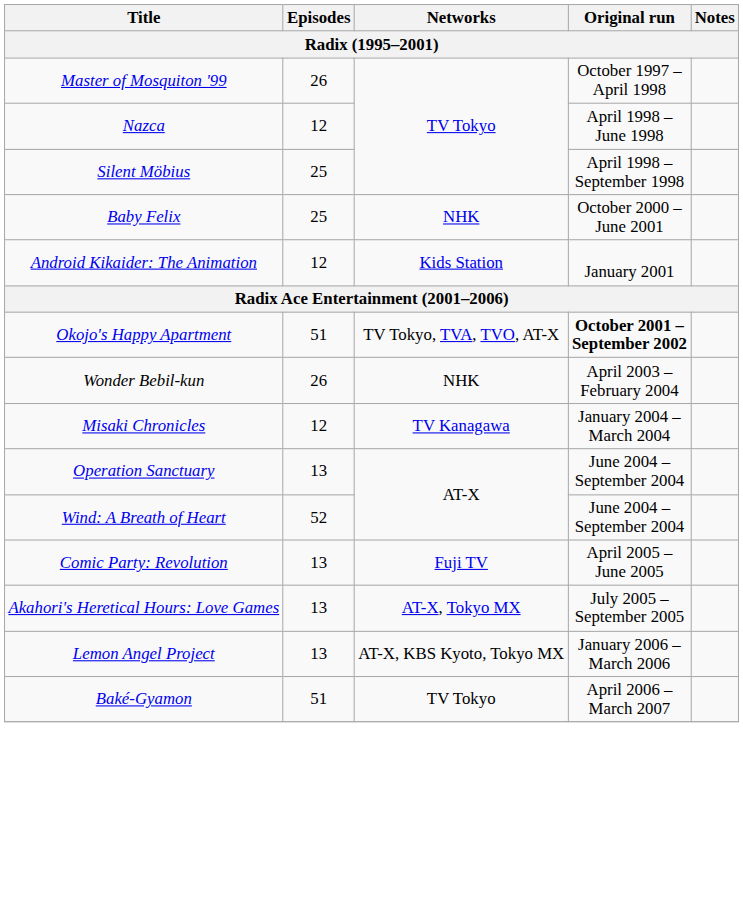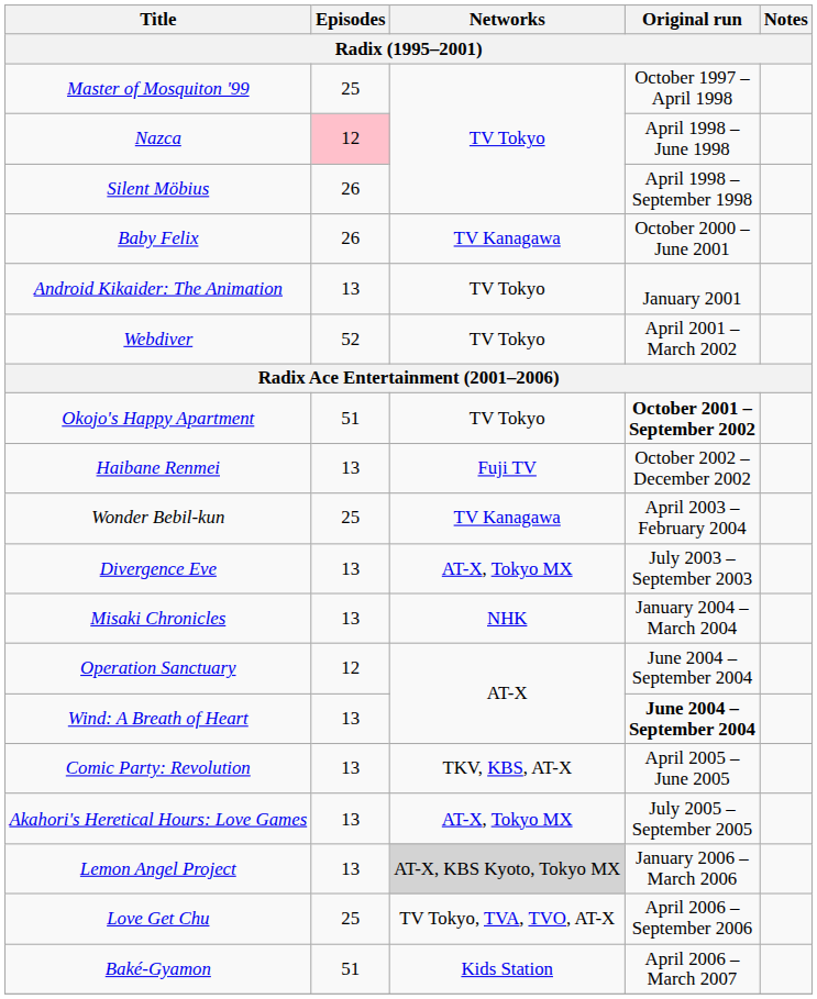 <table class="wikitable sortable" style="text-align:center; margin=auto; ">
 <tr>
 <th scope="col" class="unsortable">Title</th>
 <th scope="col" class="unsortable">Episodes</th>
 <th scope="col" class="unsortable">Networks</th>
 <th scope="col" class="unsortable">Original run</th>
 <th scope="col" class="unsortable">Notes</th>
 </tr>
 <tr>
 <th colspan="5">Radix (1995–2001)</th>
 </tr>
 <tr>
 <td><em><a href='#'>Master of Mosquiton '99</a></em></td>
-<td>26</td>
+<td>25</td>
 <td rowspan="3"><a href='#'>TV Tokyo</a></td>
 <td>October 1997 –<br>April 1998</td>
 <td align="left"></td>
 </tr>
 <tr>
 <td><em><a href='#'>Nazca</a></em></td>
-<td>12</td>
+<td style="background: pink;">12</td>
 <td>April 1998 –<br>June 1998</td>
 <td align="left"></td>
 </tr>
 <tr>
 <td><em><a href='#'>Silent Möbius</a></em></td>
-<td>25</td>
+<td>26</td>
 <td>April 1998 –<br>September 1998</td>
 <td align="left"></td>
 </tr>
 <tr>
 <td><em><a href='#'>Baby Felix</a></em></td>
-<td>25</td>
-<td><a href='#'>NHK</a></td>
+<td>26</td>
+<td><a href='#'>TV Kanagawa</a></td>
 <td>October 2000 –<br>June 2001</td>
 <td align="left"></td>
 </tr>
 <tr>
 <td><em><a href='#'>Android Kikaider: The Animation</a></em></td>
-<td>12</td>
-<td><a href='#'>Kids Station</a></td>
+<td>13</td>
+<td>TV Tokyo</td>
 <td><br>January 2001</td>
+<td align="left"></td>
+</tr>
+<tr>
+<td><em><a href='#'>Webdiver</a></em></td>
+<td>52</td>
+<td>TV Tokyo</td>
+<td>April 2001 –<br>March 2002</td>
 <td align="left"></td>
 </tr>
 <tr>
 <th colspan="5">Radix Ace Entertainment (2001–2006)</th>
 </tr>
 <tr>
 <td><em><a href='#'>Okojo's Happy Apartment</a></em></td>
 <td>51</td>
-<td>TV Tokyo, <a href='#'>TVA</a>, <a href='#'>TVO</a>, AT-X</td>
+<td>TV Tokyo</td>
 <td><strong>October 2001 –<br>September 2002</strong></td>
 <td align="left"></td>
 </tr>
 <tr>
+<td><em><a href='#'>Haibane Renmei</a></em></td>
+<td>13</td>
+<td><a href='#'>Fuji TV</a></td>
+<td>October 2002 –<br>December 2002</td>
+<td align="left"></td>
+</tr>
+<tr>
 <td><em>Wonder Bebil-kun</em></td>
-<td>26</td>
-<td>NHK</td>
+<td>25</td>
+<td><a href='#'>TV Kanagawa</a></td>
 <td>April 2003 –<br>February 2004</td>
 <td align="left"></td>
 </tr>
 <tr>
+<td><em><a href='#'>Divergence Eve</a></em></td>
+<td>13</td>
+<td><a href='#'>AT-X</a>, <a href='#'>Tokyo MX</a></td>
+<td>July 2003 –<br>September 2003</td>
+<td align="left"></td>
+</tr>
+<tr>
 <td><em><a href='#'>Misaki Chronicles</a></em></td>
-<td>12</td>
-<td><a href='#'>TV Kanagawa</a></td>
+<td>13</td>
+<td><a href='#'>NHK</a></td>
 <td>January 2004 –<br>March 2004</td>
 <td align="left"></td>
 </tr>
 <tr>
 <td><em><a href='#'>Operation Sanctuary</a></em></td>
-<td>13</td>
+<td>12</td>
 <td rowspan="2">AT-X</td>
 <td>June 2004 –<br>September 2004</td>
 <td align="left"></td>
 </tr>
 <tr>
 <td><em><a href='#'>Wind: A Breath of Heart</a></em></td>
-<td>52</td>
-<td>June 2004 –<br>September 2004</td>
+<td>13</td>
+<td><strong>June 2004 –<br>September 2004</strong></td>
 <td align="left"></td>
 </tr>
 <tr>
 <td><em><a href='#'>Comic Party: Revolution</a></em></td>
 <td>13</td>
-<td><a href='#'>Fuji TV</a></td>
+<td>TKV, <a href='#'>KBS</a>, AT-X</td>
 <td>April 2005 –<br>June 2005</td>
 <td align="left"></td>
 </tr>
 <tr>
 <td><em><a href='#'>Akahori's Heretical Hours: Love Games</a></em></td>
 <td>13</td>
 <td><a href='#'>AT-X</a>, <a href='#'>Tokyo MX</a></td>
 <td>July 2005 –<br>September 2005</td>
 <td align="left"></td>
 </tr>
 <tr>
 <td><em><a href='#'>Lemon Angel Project</a></em></td>
 <td>13</td>
-<td>AT-X, KBS Kyoto, Tokyo MX</td>
+<td style="background: lightgrey;">AT-X, KBS Kyoto, Tokyo MX</td>
 <td>January 2006 –<br>March 2006</td>
+<td align="left"></td>
+</tr>
+<tr>
+<td><em><a href='#'>Love Get Chu</a></em></td>
+<td>25</td>
+<td>TV Tokyo, <a href='#'>TVA</a>, <a href='#'>TVO</a>, AT-X</td>
+<td>April 2006 –<br>September 2006</td>
 <td align="left"></td>
 </tr>
 <tr>
 <td><em><a href='#'>Baké-Gyamon</a></em></td>
 <td>51</td>
-<td>TV Tokyo</td>
+<td><a href='#'>Kids Station</a></td>
 <td>April 2006 –<br>March 2007</td>
 <td align="left"></td>
 </tr>
 <tr>
 </tr>
 </table>
